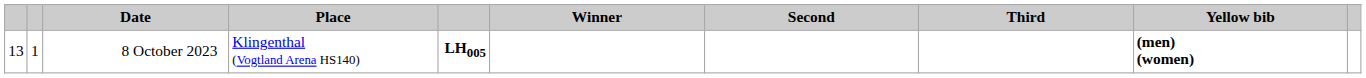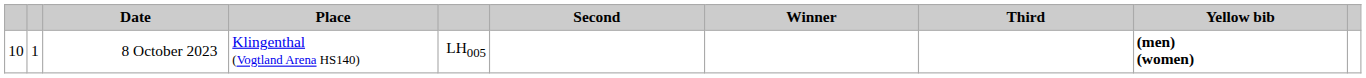 <table class="wikitable plainrowheaders" style="background:#fff; font-size:86%; line-height:16px; border:grey solid 1px; border-collapse:collapse;">
 <tr style="background:#ccc; text-align:center;">
 <th scope="col" style="background:#ccc; width=30 px;"></th>
 <th scope="col" style="background:#ccc; width=45 px;"></th>
 <th scope="col" style="background:#ccc; width:160px;">Date</th>
 <th scope="col" style="background:#ccc; width:180px;">Place</th>
 <th scope="col" style="background:#ccc; width:40px;"></th>
+<th scope="col" style="background:#ccc; width:185px;">Second</th>
 <th scope="col" style="background:#ccc; width:185px;">Winner</th>
-<th scope="col" style="background:#ccc; width:185px;">Second</th>
 <th scope="col" style="background:#ccc; width:185px;">Third</th>
 <th scope="col" style="background:#ccc; width:185px;">Yellow bib</th>
 <th scope="col" style="background:#ccc; width:5px;"></th>
 </tr>
 <tr>
-<td align=center>13</td>
+<td align=center>10</td>
 <td align=center>1</td>
 <td align=right>8 October 2023  </td>
 <td> <a href='#'>Klingenthal</a><br><small>(<a href='#'>Vogtland Arena</a> HS140)</small></td>
-<td align=right><strong>LH<sub>005</sub></strong></td>
+<td align=right>LH<sub>005</sub></td>
 <td></td>
 <td></td>
 <td></td>
 <td><strong> (men)<br> (women)</strong></td>
 <td></td>
 </tr>
 </table>
